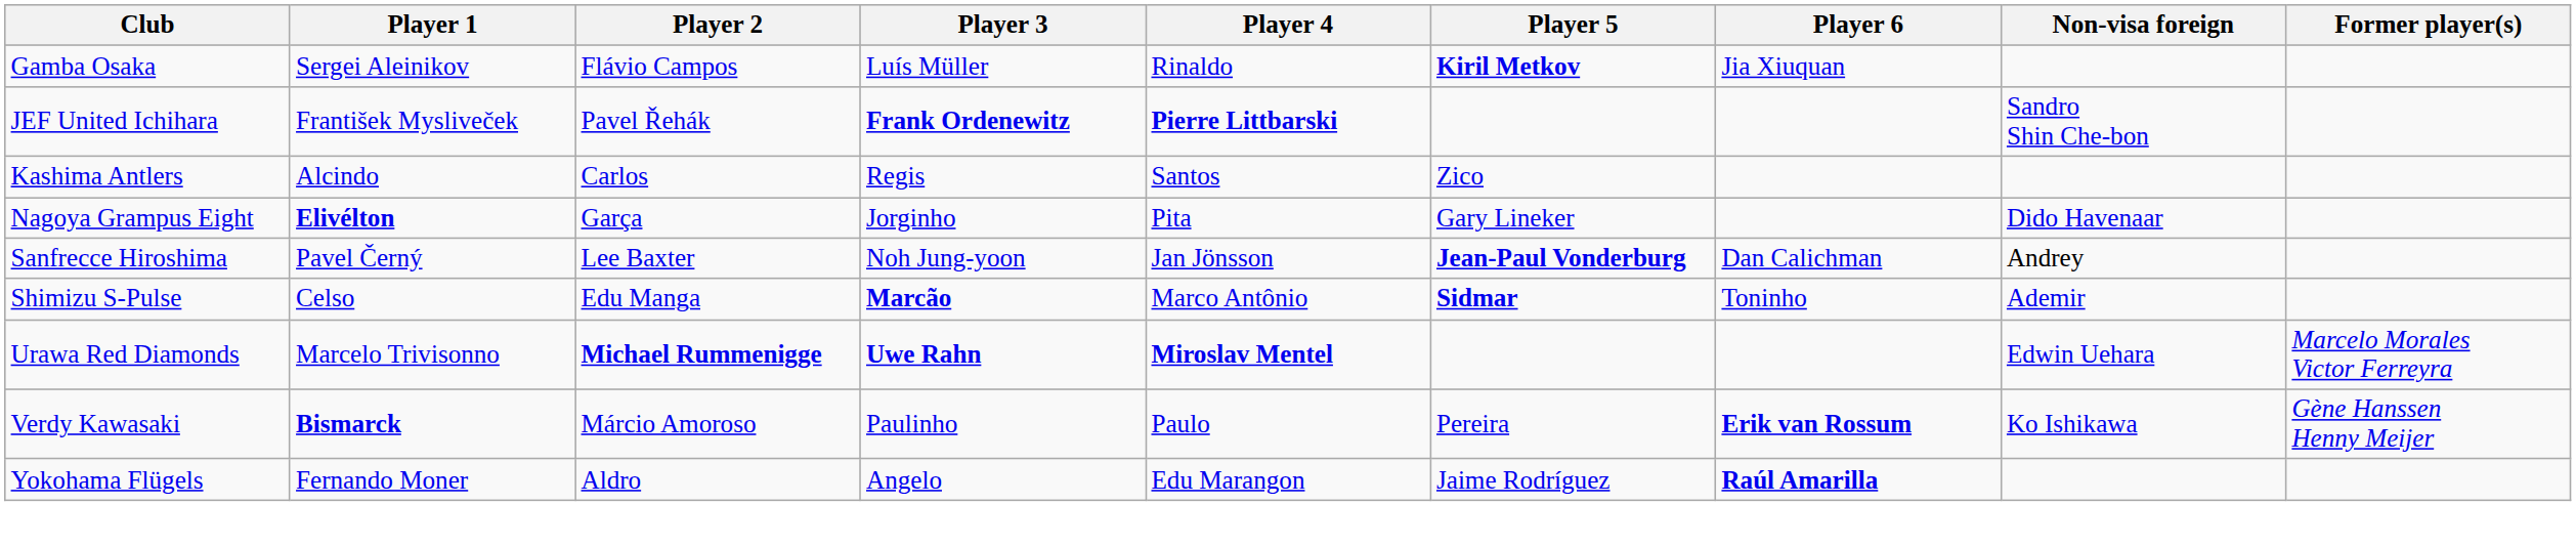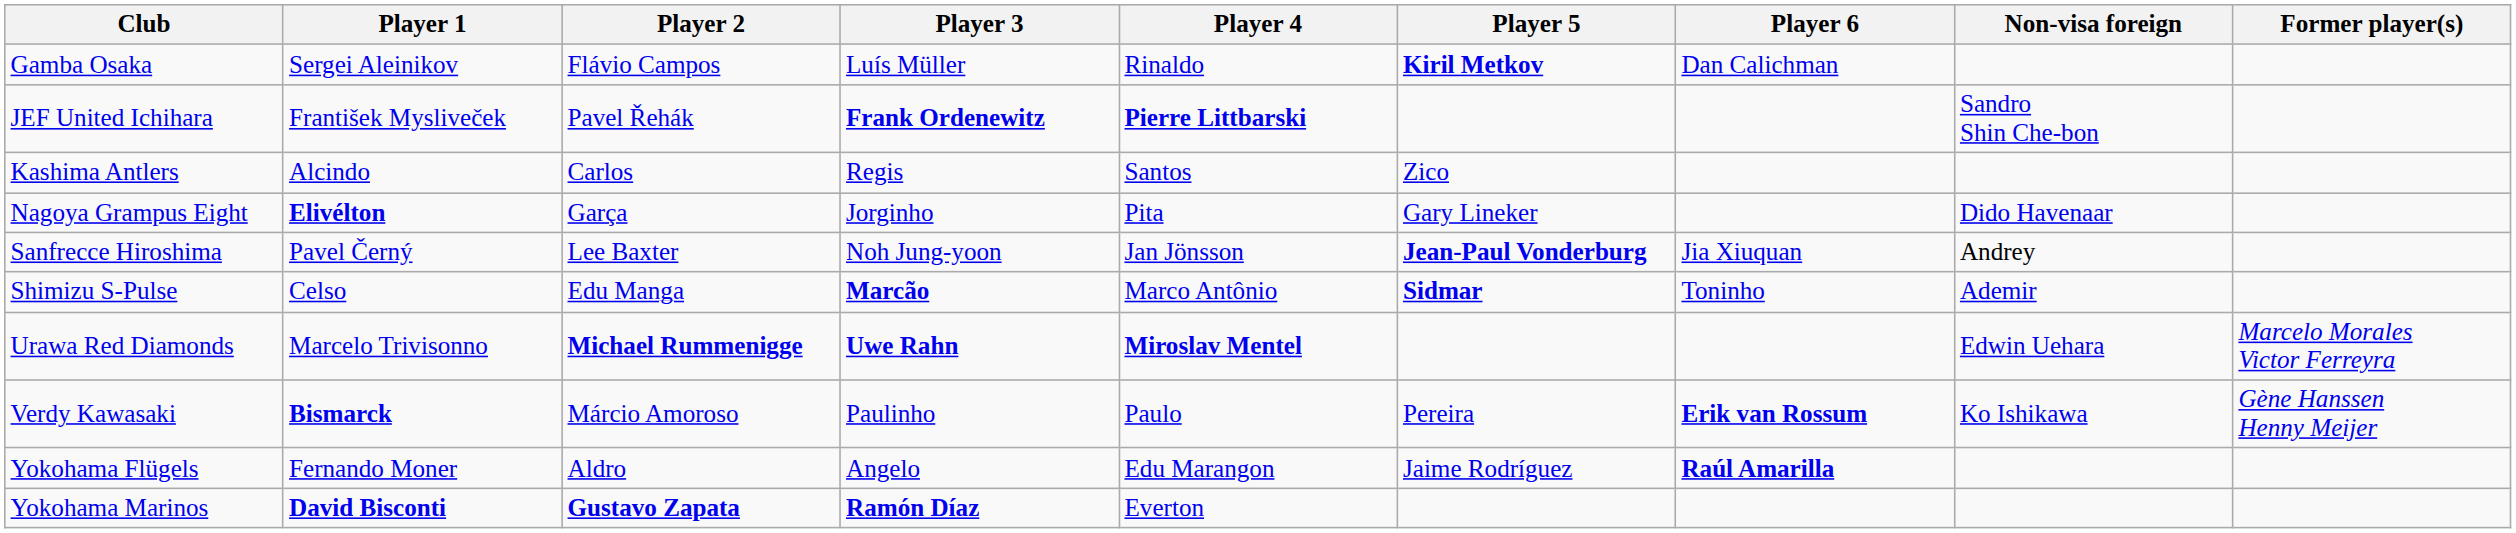 <table class="wikitable">
 <tr>
 <th width="170">Club</th>
 <th width="170">Player 1</th>
 <th width="170">Player 2</th>
 <th width="170">Player 3</th>
 <th width="170">Player 4</th>
 <th width="170">Player 5</th>
 <th width="170">Player 6</th>
 <th width="170">Non-visa foreign</th>
 <th width="170">Former player(s)</th>
 </tr>
 <tr>
 <td><a href='#'>Gamba Osaka</a></td>
 <td> <a href='#'>Sergei Aleinikov</a></td>
 <td> <a href='#'>Flávio Campos</a></td>
 <td> <a href='#'>Luís Müller</a></td>
 <td> <a href='#'>Rinaldo</a></td>
 <td> <strong><a href='#'>Kiril Metkov</a></strong></td>
-<td> <a href='#'>Jia Xiuquan</a></td>
+<td> <a href='#'>Dan Calichman</a></td>
 <td></td>
 <td></td>
 </tr>
 <tr>
 <td><a href='#'>JEF United Ichihara</a></td>
 <td> <a href='#'>František Mysliveček</a></td>
 <td> <a href='#'>Pavel Řehák</a></td>
 <td> <strong><a href='#'>Frank Ordenewitz</a></strong></td>
 <td> <strong><a href='#'>Pierre Littbarski</a></strong></td>
 <td></td>
 <td></td>
 <td> <a href='#'>Sandro</a><br> <a href='#'>Shin Che-bon</a></td>
 <td></td>
 </tr>
 <tr>
 <td><a href='#'>Kashima Antlers</a></td>
 <td> <a href='#'>Alcindo</a></td>
 <td> <a href='#'>Carlos</a></td>
 <td> <a href='#'>Regis</a></td>
 <td> <a href='#'>Santos</a></td>
 <td> <a href='#'>Zico</a></td>
 <td></td>
 <td></td>
 <td></td>
 </tr>
 <tr>
 <td><a href='#'>Nagoya Grampus Eight</a></td>
 <td> <strong><a href='#'>Elivélton</a></strong></td>
 <td> <a href='#'>Garça</a></td>
 <td> <a href='#'>Jorginho</a></td>
 <td> <a href='#'>Pita</a></td>
 <td> <a href='#'>Gary Lineker</a></td>
 <td></td>
 <td> <a href='#'>Dido Havenaar</a></td>
 <td></td>
 </tr>
 <tr>
 <td><a href='#'>Sanfrecce Hiroshima</a></td>
 <td> <a href='#'>Pavel Černý</a></td>
 <td> <a href='#'>Lee Baxter</a></td>
 <td> <a href='#'>Noh Jung-yoon</a></td>
 <td> <a href='#'>Jan Jönsson</a></td>
 <td> <strong><a href='#'>Jean-Paul Vonderburg</a></strong></td>
-<td> <a href='#'>Dan Calichman</a></td>
+<td> <a href='#'>Jia Xiuquan</a></td>
 <td> Andrey</td>
 <td></td>
 </tr>
 <tr>
 <td><a href='#'>Shimizu S-Pulse</a></td>
 <td> <a href='#'>Celso</a></td>
 <td> <a href='#'>Edu Manga</a></td>
 <td> <strong><a href='#'>Marcão</a></strong></td>
 <td> <a href='#'>Marco Antônio</a></td>
 <td> <strong><a href='#'>Sidmar</a></strong></td>
 <td> <a href='#'>Toninho</a></td>
 <td> <a href='#'>Ademir</a></td>
 <td></td>
 </tr>
 <tr>
 <td><a href='#'>Urawa Red Diamonds</a></td>
 <td> <a href='#'>Marcelo Trivisonno</a></td>
 <td> <strong><a href='#'>Michael Rummenigge</a></strong></td>
 <td> <strong><a href='#'>Uwe Rahn</a></strong></td>
 <td> <strong><a href='#'>Miroslav Mentel</a></strong></td>
 <td></td>
 <td></td>
 <td> <a href='#'>Edwin Uehara</a></td>
 <td> <em><a href='#'>Marcelo Morales</a></em><br> <em><a href='#'>Victor Ferreyra</a></em></td>
 </tr>
 <tr>
 <td><a href='#'>Verdy Kawasaki</a></td>
 <td> <strong><a href='#'>Bismarck</a></strong></td>
 <td> <a href='#'>Márcio Amoroso</a></td>
 <td> <a href='#'>Paulinho</a></td>
 <td> <a href='#'>Paulo</a></td>
 <td> <a href='#'>Pereira</a></td>
 <td> <strong><a href='#'>Erik van Rossum</a></strong></td>
 <td> <a href='#'>Ko Ishikawa</a></td>
 <td> <em><a href='#'>Gène Hanssen</a></em><br> <em><a href='#'>Henny Meijer</a></em></td>
 </tr>
 <tr>
 <td><a href='#'>Yokohama Flügels</a></td>
 <td> <a href='#'>Fernando Moner</a></td>
 <td> <a href='#'>Aldro</a></td>
 <td> <a href='#'>Angelo</a></td>
 <td> <a href='#'>Edu Marangon</a></td>
 <td> <a href='#'>Jaime Rodríguez</a></td>
 <td> <strong><a href='#'>Raúl Amarilla</a></strong></td>
 <td></td>
 <td></td>
 </tr>
+<tr>
+<td><a href='#'>Yokohama Marinos</a></td>
+<td> <strong><a href='#'>David Bisconti</a></strong></td>
+<td> <strong><a href='#'>Gustavo Zapata</a></strong></td>
+<td> <strong><a href='#'>Ramón Díaz</a></strong></td>
+<td> <a href='#'>Everton</a></td>
+<td></td>
+<td></td>
+<td></td>
+<td></td>
+</tr>
 </table>
